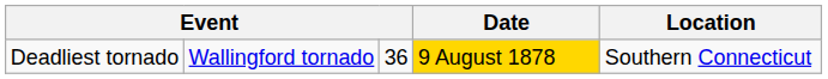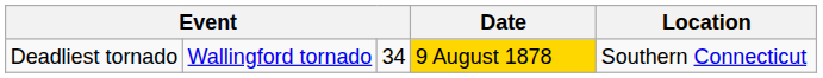 <table class="wikitable" style="font-size: 95%;" |>
 <tr>
 <th colspan="3" width="150">Event</th>
 <th width="125">Date</th>
 <th width="150">Location</th>
 </tr>
 <tr>
 <td>Deadliest tornado</td>
 <td><a href='#'>Wallingford tornado</a></td>
-<td>36</td>
+<td>34</td>
 <td style="background: gold;">9 August 1878</td>
 <td>Southern <a href='#'>Connecticut</a></td>
 </tr>
 </table>
